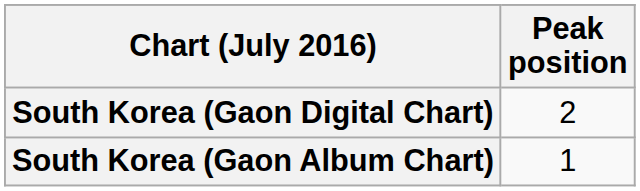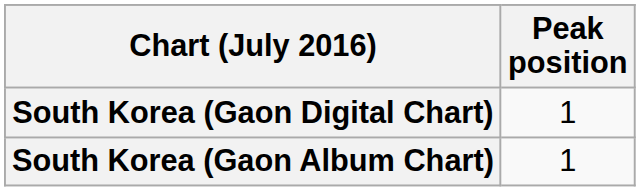 <table class="wikitable plainrowheaders" style="text-align:center;">
 <tr>
 <th>Chart (July 2016)</th>
 <th>Peak<br>position</th>
 </tr>
 <tr>
 <th scope="row">South Korea (Gaon Digital Chart)</th>
-<td>2</td>
+<td>1</td>
 </tr>
 <tr>
 <th scope="row">South Korea (Gaon Album Chart)</th>
 <td>1</td>
 </tr>
 </table>
